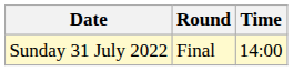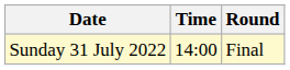 <table class="wikitable">
 <tr>
 <th>Date</th>
+<th>Time</th>
 <th>Round</th>
-<th>Time</th>
 </tr>
 <tr>
 <td style=background:lemonchiffon>Sunday 31 July 2022</td>
+<td style=background:lemonchiffon>14:00</td>
 <td style=background:lemonchiffon>Final</td>
-<td style=background:lemonchiffon>14:00</td>
 </tr>
 </table>
